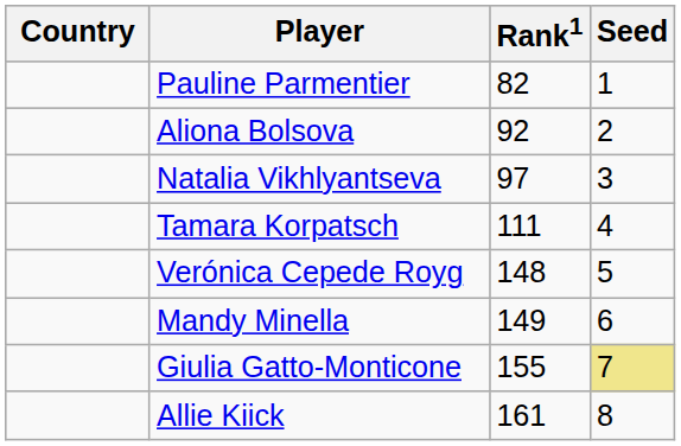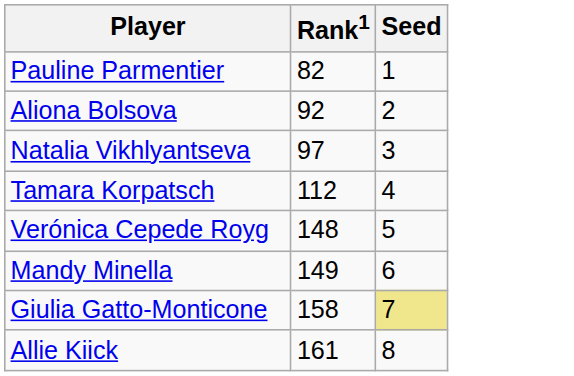 <table class="sortable wikitable">
 <tr>
-<th width="70">Country</th>
 <th width="175">Player</th>
 <th>Rank<sup>1</sup></th>
 <th>Seed</th>
 </tr>
 <tr>
-<td></td>
 <td><a href='#'>Pauline Parmentier</a></td>
 <td>82</td>
 <td>1</td>
 </tr>
 <tr>
-<td></td>
 <td><a href='#'>Aliona Bolsova</a></td>
 <td>92</td>
 <td>2</td>
 </tr>
 <tr>
-<td></td>
 <td><a href='#'>Natalia Vikhlyantseva</a></td>
 <td>97</td>
 <td>3</td>
 </tr>
 <tr>
-<td></td>
 <td><a href='#'>Tamara Korpatsch</a></td>
-<td>111</td>
+<td>112</td>
 <td>4</td>
 </tr>
 <tr>
-<td></td>
 <td><a href='#'>Verónica Cepede Royg</a></td>
 <td>148</td>
 <td>5</td>
 </tr>
 <tr>
-<td></td>
 <td><a href='#'>Mandy Minella</a></td>
 <td>149</td>
 <td>6</td>
 </tr>
 <tr>
-<td></td>
 <td><a href='#'>Giulia Gatto-Monticone</a></td>
-<td>155</td>
+<td>158</td>
 <td style="background: khaki;">7</td>
 </tr>
 <tr>
-<td></td>
 <td><a href='#'>Allie Kiick</a></td>
 <td>161</td>
 <td>8</td>
 </tr>
 </table>
